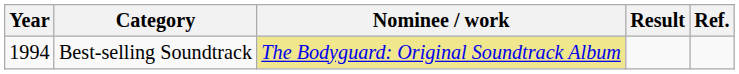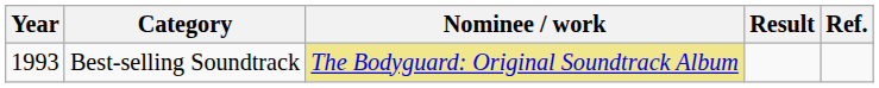 <table class="wikitable">
 <tr>
 <th>Year</th>
 <th>Category</th>
 <th>Nominee / work</th>
 <th>Result</th>
 <th>Ref.</th>
 </tr>
 <tr>
-<td>1994</td>
+<td>1993</td>
 <td>Best-selling Soundtrack</td>
 <td style="background: khaki;"><em><a href='#'>The Bodyguard: Original Soundtrack Album</a></em></td>
 <td></td>
 <td align="center"></td>
 </tr>
 </table>
